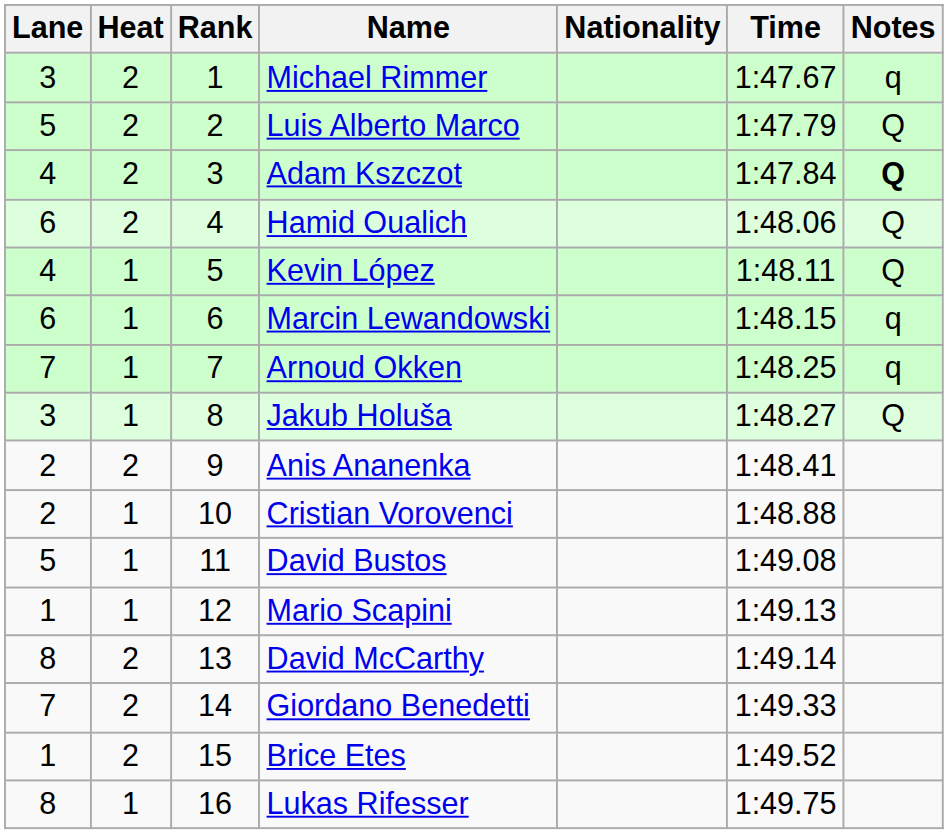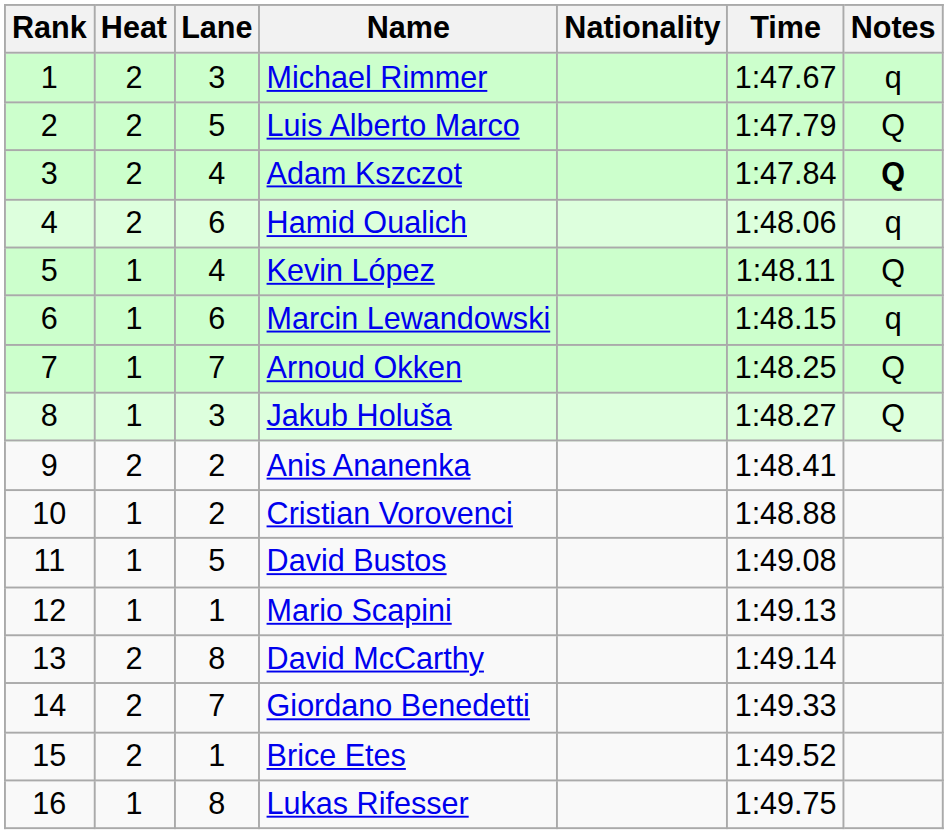 <table class="wikitable sortable" style="text-align:center">
 <tr>
+<th>Rank</th>
+<th>Heat</th>
 <th>Lane</th>
-<th>Heat</th>
-<th>Rank</th>
 <th>Name</th>
 <th>Nationality</th>
 <th>Time</th>
 <th>Notes</th>
 </tr>
 <tr bgcolor=ccffcc>
+<td>1</td>
+<td>2</td>
 <td>3</td>
-<td>2</td>
-<td>1</td>
 <td align="left"><a href='#'>Michael Rimmer</a></td>
 <td align=left></td>
 <td>1:47.67</td>
 <td>q</td>
 </tr>
 <tr bgcolor=ccffcc>
-<td>5</td>
 <td>2</td>
 <td>2</td>
+<td>5</td>
 <td align="left"><a href='#'>Luis Alberto Marco</a></td>
 <td align=left></td>
 <td>1:47.79</td>
 <td>Q</td>
 </tr>
 <tr bgcolor=ccffcc>
+<td>3</td>
+<td>2</td>
 <td>4</td>
-<td>2</td>
-<td>3</td>
 <td align="left"><a href='#'>Adam Kszczot</a></td>
 <td align=left></td>
 <td>1:47.84</td>
 <td><strong>Q</strong></td>
 </tr>
 <tr bgcolor=ddffdd>
+<td>4</td>
+<td>2</td>
 <td>6</td>
-<td>2</td>
-<td>4</td>
 <td align="left"><a href='#'>Hamid Oualich</a></td>
 <td align=left></td>
 <td>1:48.06</td>
-<td>Q</td>
+<td>q</td>
 </tr>
 <tr bgcolor=ccffcc>
+<td>5</td>
+<td>1</td>
 <td>4</td>
-<td>1</td>
-<td>5</td>
 <td align="left"><a href='#'>Kevin López</a></td>
 <td align=left></td>
 <td>1:48.11</td>
 <td>Q</td>
 </tr>
 <tr bgcolor=ccffcc>
 <td>6</td>
 <td>1</td>
 <td>6</td>
 <td align="left"><a href='#'>Marcin Lewandowski</a></td>
 <td align=left></td>
 <td>1:48.15</td>
 <td>q</td>
 </tr>
 <tr bgcolor=ccffcc>
 <td>7</td>
 <td>1</td>
 <td>7</td>
 <td align="left"><a href='#'>Arnoud Okken</a></td>
 <td align=left></td>
 <td>1:48.25</td>
-<td>q</td>
+<td>Q</td>
 </tr>
 <tr bgcolor=ddffdd>
+<td>8</td>
+<td>1</td>
 <td>3</td>
-<td>1</td>
-<td>8</td>
 <td align="left"><a href='#'>Jakub Holuša</a></td>
 <td align=left></td>
 <td>1:48.27</td>
 <td>Q</td>
 </tr>
 <tr>
+<td>9</td>
 <td>2</td>
 <td>2</td>
-<td>9</td>
 <td align="left"><a href='#'>Anis Ananenka</a></td>
 <td align=left></td>
 <td>1:48.41</td>
 <td></td>
 </tr>
 <tr>
+<td>10</td>
+<td>1</td>
 <td>2</td>
-<td>1</td>
-<td>10</td>
 <td align="left"><a href='#'>Cristian Vorovenci</a></td>
 <td align=left></td>
 <td>1:48.88</td>
 <td></td>
 </tr>
 <tr>
+<td>11</td>
+<td>1</td>
 <td>5</td>
-<td>1</td>
-<td>11</td>
 <td align="left"><a href='#'>David Bustos</a></td>
 <td align=left></td>
 <td>1:49.08</td>
 <td></td>
 </tr>
 <tr>
+<td>12</td>
 <td>1</td>
 <td>1</td>
-<td>12</td>
 <td align="left"><a href='#'>Mario Scapini</a></td>
 <td align=left></td>
 <td>1:49.13</td>
 <td></td>
 </tr>
 <tr>
+<td>13</td>
+<td>2</td>
 <td>8</td>
-<td>2</td>
-<td>13</td>
 <td align="left"><a href='#'>David McCarthy</a></td>
 <td align=left></td>
 <td>1:49.14</td>
 <td></td>
 </tr>
 <tr>
+<td>14</td>
+<td>2</td>
 <td>7</td>
-<td>2</td>
-<td>14</td>
 <td align="left"><a href='#'>Giordano Benedetti</a></td>
 <td align=left></td>
 <td>1:49.33</td>
 <td></td>
 </tr>
 <tr>
+<td>15</td>
+<td>2</td>
 <td>1</td>
-<td>2</td>
-<td>15</td>
 <td align="left"><a href='#'>Brice Etes</a></td>
 <td align=left></td>
 <td>1:49.52</td>
 <td></td>
 </tr>
 <tr>
+<td>16</td>
+<td>1</td>
 <td>8</td>
-<td>1</td>
-<td>16</td>
 <td align="left"><a href='#'>Lukas Rifesser</a></td>
 <td align=left></td>
 <td>1:49.75</td>
 <td></td>
 </tr>
 </table>
